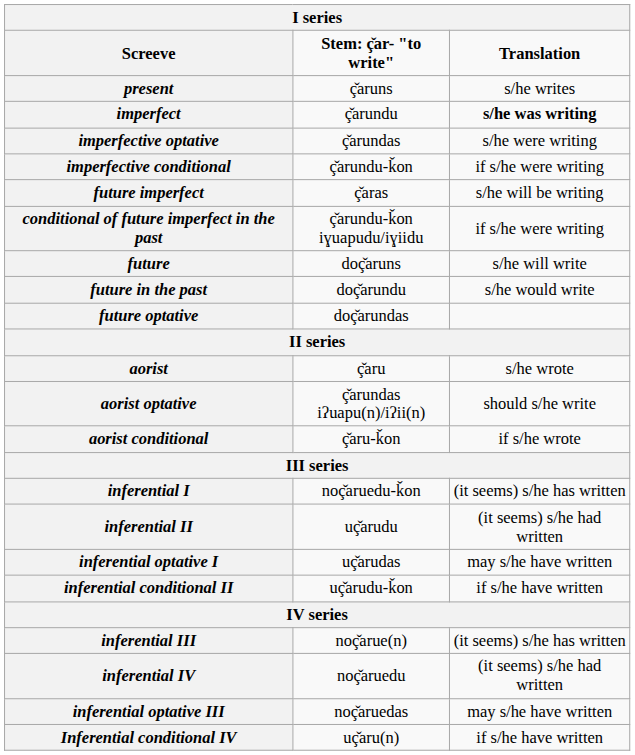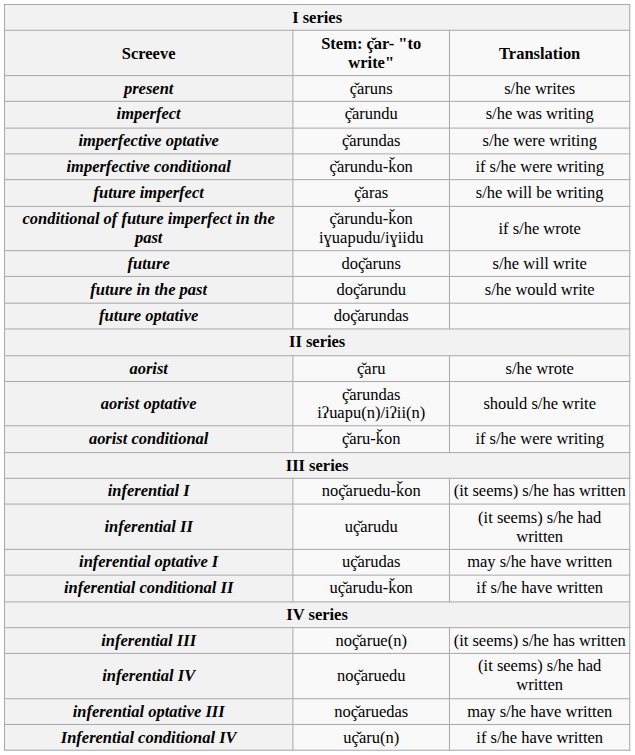 <table class="wikitable" style="text-align:center;">
 <tr>
 <th colspan="3"><strong>I series</strong></th>
 </tr>
 <tr>
 <th><strong>Screeve</strong></th>
 <td><strong>Stem: ç̌ar- "to write"</strong></td>
 <td><strong>Translation</strong></td>
 </tr>
 <tr>
 <th><em>present</em></th>
 <td>ç̌aruns</td>
 <td>s/he writes</td>
 </tr>
 <tr>
 <th><em>imperfect</em></th>
 <td>ç̌arundu</td>
-<td><strong>s/he was writing</strong></td>
+<td>s/he was writing</td>
 </tr>
 <tr>
 <th><em>imperfective optative</em></th>
 <td>ç̌arundas</td>
 <td>s/he were writing</td>
 </tr>
 <tr>
 <th><em>imperfective conditional</em></th>
 <td>ç̌arundu-ǩon</td>
 <td>if s/he were writing</td>
 </tr>
 <tr>
 <th><em>future imperfect</em></th>
 <td>ç̌aras</td>
 <td>s/he will be writing</td>
 </tr>
 <tr>
 <th><em>conditional of future imperfect in the past</em></th>
 <td>ç̌arundu-ǩon<br>iɣuapudu/iɣiidu</td>
-<td>if s/he were writing</td>
+<td>if s/he wrote</td>
 </tr>
 <tr>
 <th><em>future</em></th>
 <td>doç̌aruns</td>
 <td>s/he will write</td>
 </tr>
 <tr>
 <th><em>future in the past</em></th>
 <td>doç̌arundu</td>
 <td>s/he would write</td>
 </tr>
 <tr>
 <th><em>future optative</em></th>
 <td>doç̌arundas</td>
 <td></td>
 </tr>
 <tr>
 <th colspan="3"><strong>II series</strong></th>
 </tr>
 <tr>
 <th><em>aorist</em></th>
 <td>ç̌aru</td>
 <td>s/he wrote</td>
 </tr>
 <tr>
 <th><em>aorist optative</em></th>
 <td>ç̌arundas<br>iʔuapu(n)/iʔii(n)</td>
 <td>should s/he write</td>
 </tr>
 <tr>
 <th><em>aorist conditional</em></th>
 <td>ç̌aru-ǩon</td>
-<td>if s/he wrote</td>
+<td>if s/he were writing</td>
 </tr>
 <tr>
 <th colspan="3"><strong>III series</strong></th>
 </tr>
 <tr>
 <th><em>inferential I</em></th>
 <td>noç̌aruedu-ǩon</td>
 <td>(it seems) s/he has written</td>
 </tr>
 <tr>
 <th><em>inferential II</em></th>
 <td>uç̌arudu</td>
 <td>(it seems) s/he had written</td>
 </tr>
 <tr>
 <th><em>inferential optative I</em></th>
 <td>uç̌arudas</td>
 <td>may s/he have written</td>
 </tr>
 <tr>
 <th><em>inferential conditional II</em></th>
 <td>uç̌arudu-ǩon</td>
 <td>if s/he have written</td>
 </tr>
 <tr>
 <th colspan="3"><strong>IV series</strong></th>
 </tr>
 <tr>
 <th><em>inferential III</em></th>
 <td>noç̌arue(n)</td>
 <td>(it seems) s/he has written</td>
 </tr>
 <tr>
 <th><em>inferential IV</em></th>
 <td>noç̌aruedu</td>
 <td>(it seems) s/he had written</td>
 </tr>
 <tr>
 <th><em>inferential optative III</em></th>
 <td>noç̌aruedas</td>
 <td>may s/he have written</td>
 </tr>
 <tr>
 <th><em>Inferential conditional IV</em></th>
 <td>uç̌aru(n)</td>
 <td>if s/he have written</td>
 </tr>
 </table>
